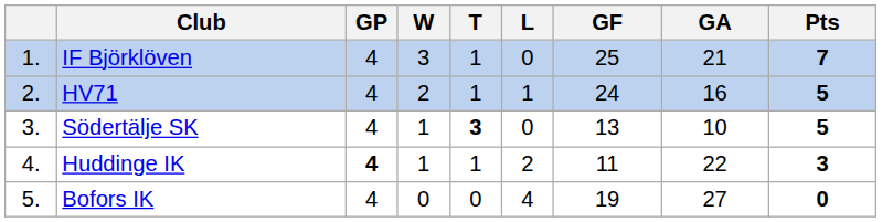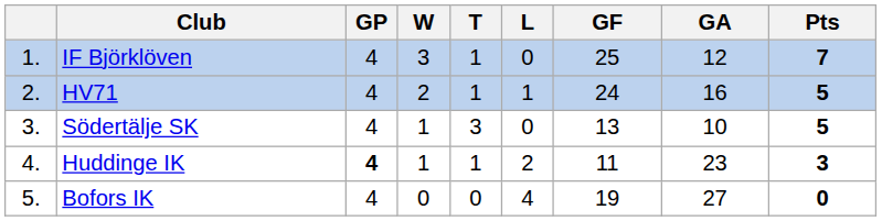 <table class="wikitable">
 <tr>
 <th width="30"></th>
 <th width="200">Club</th>
 <th width="30">GP</th>
 <th width="30">W</th>
 <th width="30">T</th>
 <th width="30">L</th>
 <th width="70">GF</th>
 <th width="70">GA</th>
 <th width="70">Pts</th>
 </tr>
 <tr bgcolor="#BCD2EE" align="center">
 <td>1.</td>
 <td align="left"><a href='#'>IF Björklöven</a></td>
 <td>4</td>
 <td>3</td>
 <td>1</td>
 <td>0</td>
 <td>25</td>
-<td>21</td>
+<td>12</td>
 <td><strong>7</strong></td>
 </tr>
 <tr bgcolor="#BCD2EE" align="center">
 <td>2.</td>
 <td align="left"><a href='#'>HV71</a></td>
 <td>4</td>
 <td>2</td>
 <td>1</td>
 <td>1</td>
 <td>24</td>
 <td>16</td>
 <td><strong>5</strong></td>
 </tr>
 <tr bgcolor="#FFFFFF" align="center">
 <td>3.</td>
 <td align="left"><a href='#'>Södertälje SK</a></td>
 <td>4</td>
 <td>1</td>
-<td><strong>3</strong></td>
+<td>3</td>
 <td>0</td>
 <td>13</td>
 <td>10</td>
 <td><strong>5</strong></td>
 </tr>
 <tr bgcolor="#FFFFFF" align="center">
 <td>4.</td>
 <td align="left"><a href='#'>Huddinge IK</a></td>
 <td><strong>4</strong></td>
 <td>1</td>
 <td>1</td>
 <td>2</td>
 <td>11</td>
-<td>22</td>
+<td>23</td>
 <td><strong>3</strong></td>
 </tr>
 <tr bgcolor="#FFFFFF" align="center">
 <td>5.</td>
 <td align="left"><a href='#'>Bofors IK</a></td>
 <td>4</td>
 <td>0</td>
 <td>0</td>
 <td>4</td>
 <td>19</td>
 <td>27</td>
 <td><strong>0</strong></td>
 </tr>
 </table>
